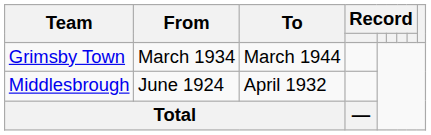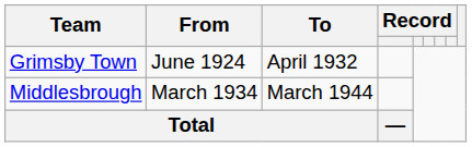 <table class=wikitable style="text-align: center">
 <tr>
 <th rowspan=2>Team</th>
 <th rowspan=2>From</th>
 <th rowspan=2>To</th>
 <th colspan=5>Record</th>
 <th rowspan=2></th>
 </tr>
 <tr>
 <th></th>
 <th></th>
 <th></th>
 <th></th>
 <th></th>
 </tr>
 <tr>
 <td align=left><a href='#'>Grimsby Town</a></td>
-<td align=left>March 1934</td>
-<td align=left>March 1944<br></td>
+<td align=left>June 1924</td>
+<td align=left>April 1932<br></td>
 <td></td>
 </tr>
 <tr>
 <td align=left><a href='#'>Middlesbrough</a></td>
-<td align=left>June 1924</td>
-<td align=left>April 1932<br></td>
+<td align=left>March 1934</td>
+<td align=left>March 1944<br></td>
 <td></td>
 </tr>
 <tr>
 <th colspan=3>Total<br></th>
 <th>—</th>
 </tr>
 </table>
